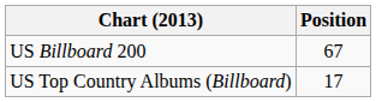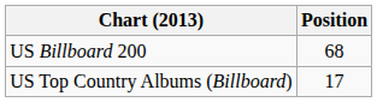 <table class="wikitable">
 <tr>
 <th>Chart (2013)</th>
 <th>Position</th>
 </tr>
 <tr>
 <td>US <em>Billboard</em> 200</td>
-<td style="text-align:center;">67</td>
+<td style="text-align:center;">68</td>
 </tr>
 <tr>
 <td>US Top Country Albums (<em>Billboard</em>)</td>
 <td style="text-align:center;">17</td>
 </tr>
 </table>
